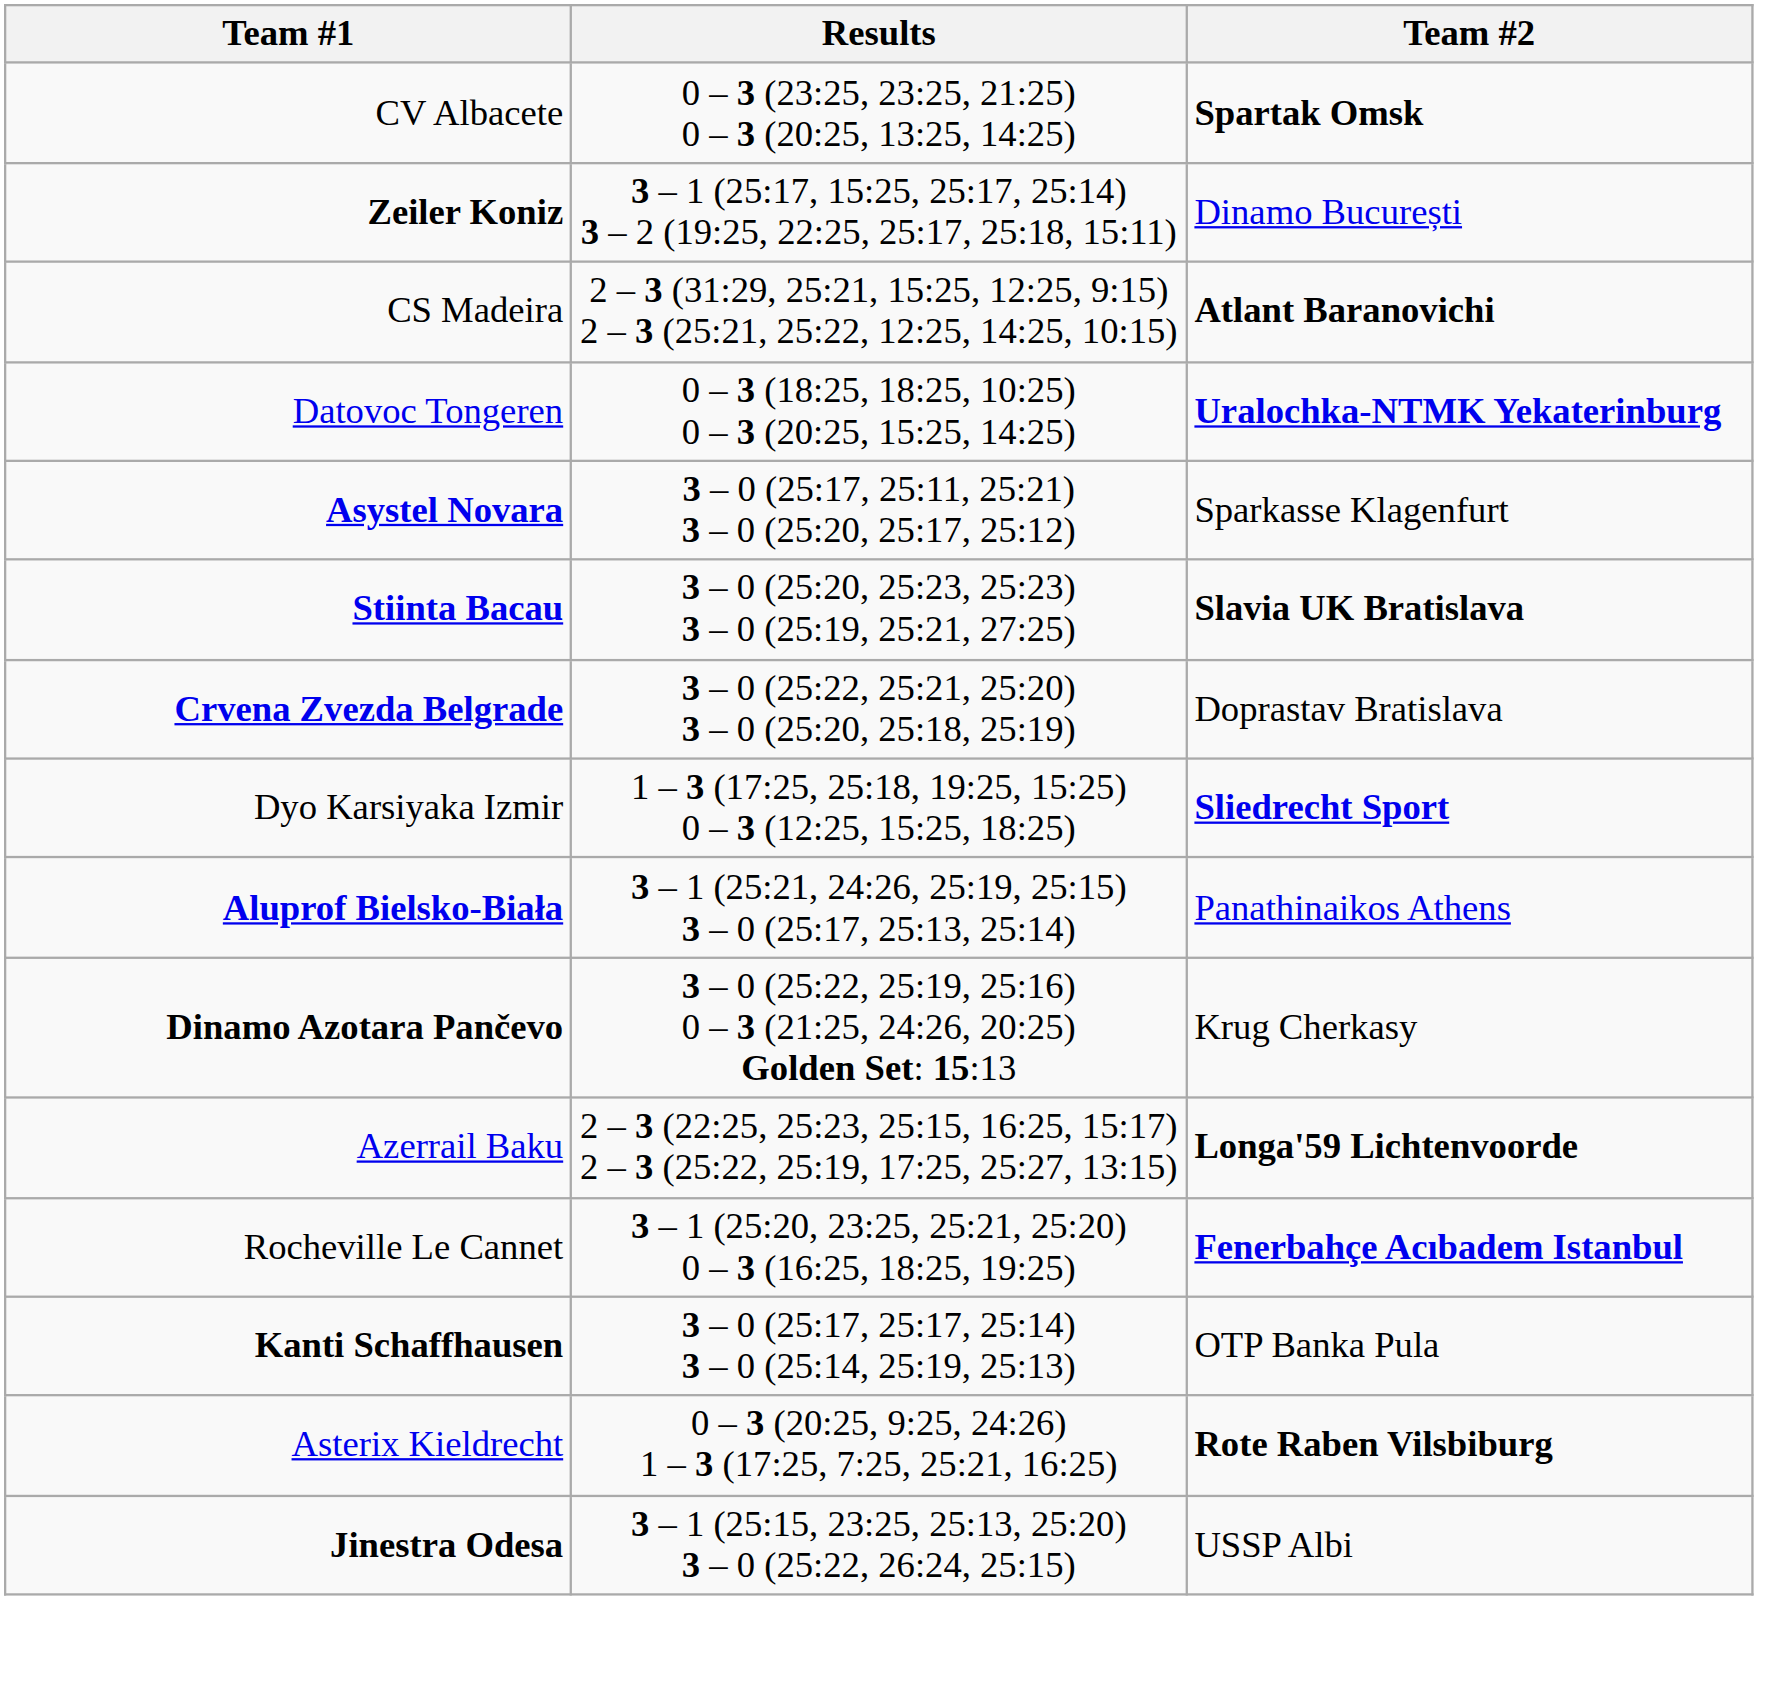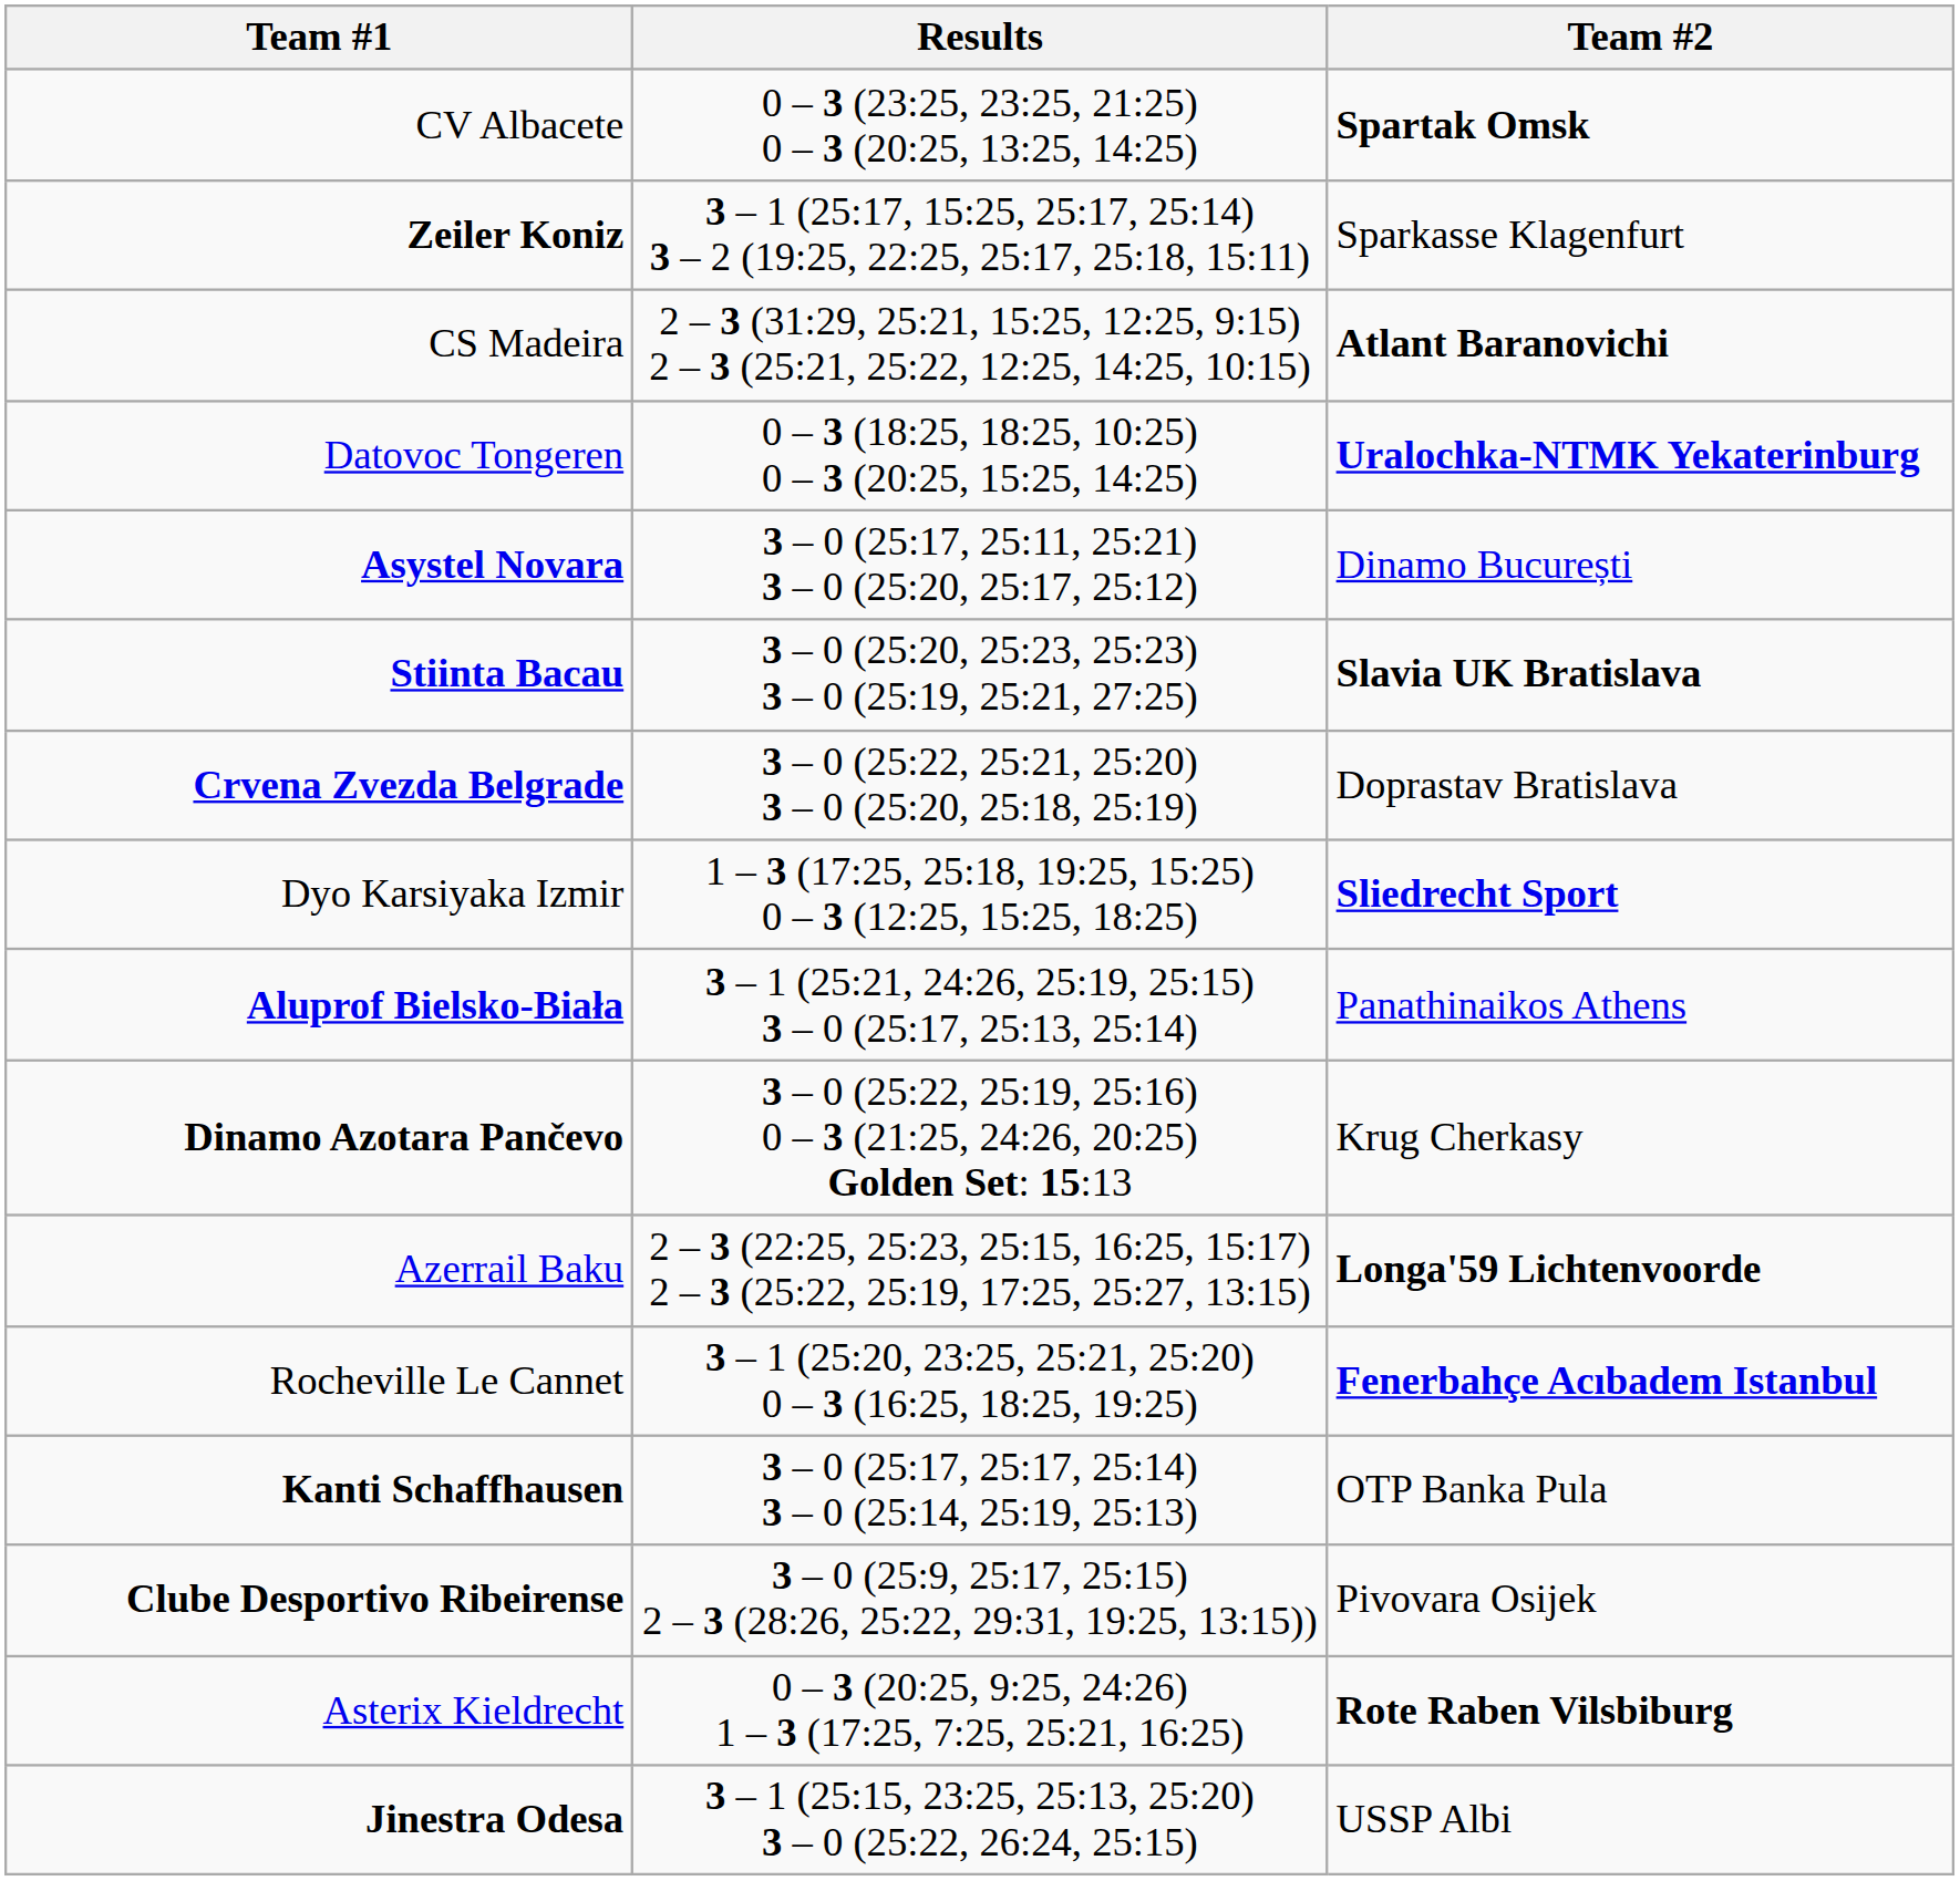 <table class="wikitable" style="border-collapse: collapse;">
 <tr>
 <th align="right" width="240">Team #1</th>
 <th>  Results  </th>
 <th align="left" width="240">Team #2</th>
 </tr>
 <tr>
 <td align="right">CV Albacete </td>
 <td align="center">0 – <strong>3</strong> (23:25, 23:25, 21:25)<br>0 – <strong>3</strong> (20:25, 13:25, 14:25)</td>
 <td>  <strong>Spartak Omsk</strong></td>
 </tr>
 <tr>
 <td align="right"><strong>Zeiler Koniz</strong> </td>
 <td align="center"><strong>3</strong> – 1 (25:17, 15:25, 25:17, 25:14)<br><strong>3</strong> – 2 (19:25, 22:25, 25:17, 25:18, 15:11)</td>
-<td>  <a href='#'>Dinamo București</a></td>
+<td>  Sparkasse Klagenfurt</td>
 </tr>
 <tr>
 <td align="right">CS Madeira </td>
 <td align="center">2 – <strong>3</strong> (31:29, 25:21, 15:25, 12:25, 9:15) <br>2 – <strong>3</strong> (25:21, 25:22, 12:25, 14:25, 10:15)</td>
 <td>  <strong>Atlant Baranovichi</strong></td>
 </tr>
 <tr>
 <td align="right"><a href='#'>Datovoc Tongeren</a> </td>
 <td align="center">0 – <strong>3</strong> (18:25, 18:25, 10:25)<br>0 – <strong>3</strong> (20:25, 15:25, 14:25)</td>
 <td>  <strong><a href='#'>Uralochka-NTMK Yekaterinburg</a></strong></td>
 </tr>
 <tr>
 <td align="right"><strong><a href='#'>Asystel Novara</a></strong> </td>
 <td align="center"><strong>3</strong> – 0 (25:17, 25:11, 25:21)<br> <strong>3</strong> – 0 (25:20, 25:17, 25:12)</td>
-<td>  Sparkasse Klagenfurt</td>
+<td>  <a href='#'>Dinamo București</a></td>
 </tr>
 <tr>
 <td align="right"><strong><a href='#'>Stiinta Bacau</a></strong> </td>
 <td align="center"><strong>3</strong> – 0 (25:20, 25:23, 25:23)<br><strong>3</strong> – 0 (25:19, 25:21, 27:25)</td>
 <td><strong>  Slavia UK Bratislava</strong></td>
 </tr>
 <tr>
 <td align="right"><strong><a href='#'>Crvena Zvezda Belgrade</a></strong> </td>
 <td align="center"><strong>3</strong> – 0 (25:22, 25:21, 25:20)<br> <strong>3</strong> – 0 (25:20, 25:18, 25:19)</td>
 <td>  Doprastav Bratislava</td>
 </tr>
 <tr>
 <td align="right">Dyo Karsiyaka Izmir </td>
 <td align="center">1 – <strong>3</strong> (17:25, 25:18, 19:25, 15:25)<br> 0 – <strong>3</strong> (12:25, 15:25, 18:25)</td>
 <td>  <strong><a href='#'>Sliedrecht Sport</a></strong></td>
 </tr>
 <tr>
 <td align="right"><strong><a href='#'>Aluprof Bielsko-Biała</a></strong> </td>
 <td align="center"><strong>3</strong> – 1 (25:21, 24:26, 25:19, 25:15)<br> <strong>3</strong> – 0 (25:17, 25:13, 25:14)</td>
 <td>  <a href='#'>Panathinaikos Athens</a></td>
 </tr>
 <tr>
 <td align="right"><strong>Dinamo Azotara Pančevo</strong> </td>
 <td align="center"><strong>3</strong> – 0 (25:22, 25:19, 25:16)<br>0 – <strong>3</strong> (21:25, 24:26, 20:25)<br><strong>Golden Set</strong>: <strong>15</strong>:13</td>
 <td>  Krug Cherkasy</td>
 </tr>
 <tr>
 <td align="right"><a href='#'>Azerrail Baku</a> </td>
 <td align="center">2 – <strong>3</strong> (22:25, 25:23, 25:15, 16:25, 15:17)<br>2 – <strong>3</strong> (25:22, 25:19, 17:25, 25:27, 13:15)</td>
 <td>  <strong>Longa'59 Lichtenvoorde</strong></td>
 </tr>
 <tr>
 <td align="right">Rocheville Le Cannet </td>
 <td align="center"><strong>3</strong> – 1 (25:20, 23:25, 25:21, 25:20)<br>0 – <strong>3</strong> (16:25, 18:25, 19:25)</td>
 <td>  <strong><a href='#'>Fenerbahçe Acıbadem Istanbul</a></strong></td>
 </tr>
 <tr>
 <td align="right"><strong>Kanti Schaffhausen</strong> </td>
 <td align="center"><strong>3</strong> – 0 (25:17, 25:17, 25:14)<br><strong>3</strong> – 0 (25:14, 25:19, 25:13)</td>
 <td>  OTP Banka Pula</td>
 </tr>
 <tr>
+<td align="right"><strong>Clube Desportivo Ribeirense</strong> </td>
+<td align="center"><strong>3</strong> – 0 (25:9, 25:17, 25:15)<br>2 – <strong>3</strong> (28:26, 25:22, 29:31, 19:25, 13:15))</td>
+<td>  Pivovara Osijek</td>
+</tr>
+<tr>
 <td align="right"><a href='#'>Asterix Kieldrecht</a> </td>
 <td align="center">0 – <strong>3</strong> (20:25, 9:25, 24:26)<br>1 – <strong>3</strong> (17:25, 7:25, 25:21, 16:25)</td>
 <td>  <strong>Rote Raben Vilsbiburg</strong></td>
 </tr>
 <tr>
 <td align="right"><strong>Jinestra Odesa</strong> </td>
 <td align="center"><strong>3</strong> – 1 (25:15, 23:25, 25:13, 25:20)<br><strong>3</strong> – 0 (25:22, 26:24, 25:15)</td>
 <td>  USSP Albi</td>
 </tr>
 </table>
